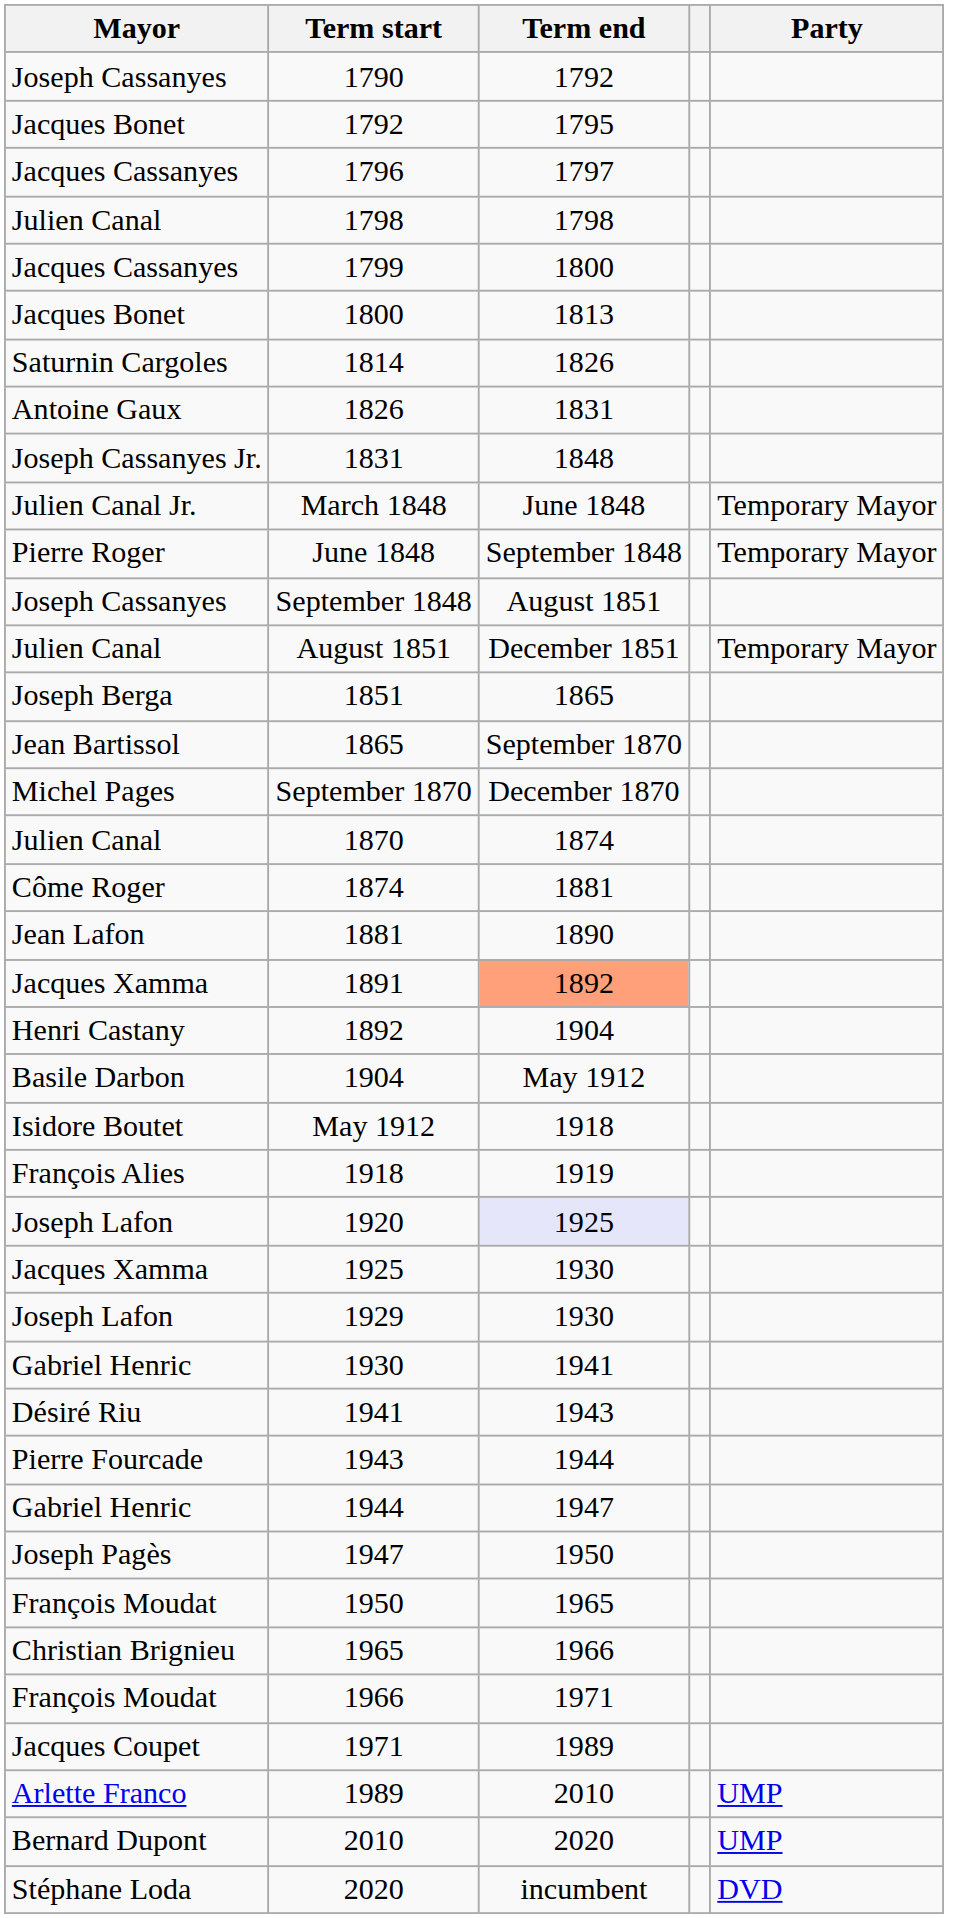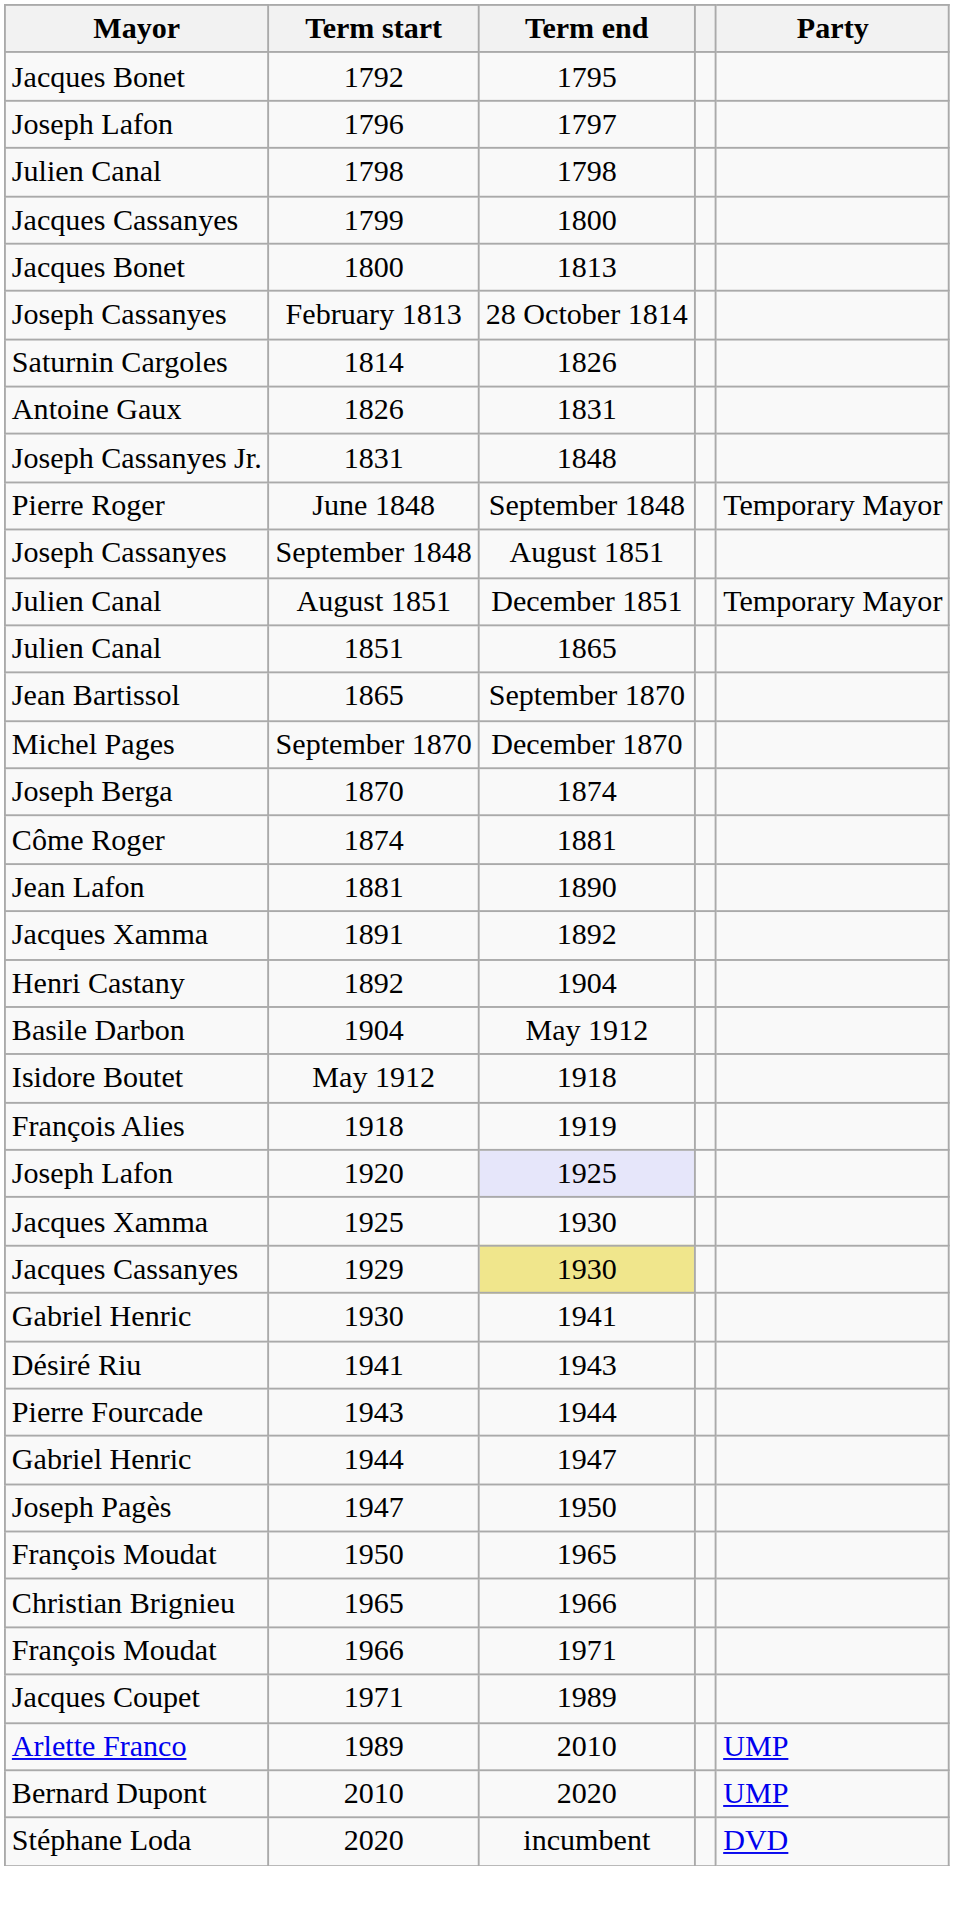 <table class="wikitable">
 <tr>
 <th>Mayor</th>
 <th>Term start</th>
 <th>Term end</th>
 <th class=unsortable> </th>
 <th>Party</th>
 </tr>
 <tr>
-<td>Joseph Cassanyes</td>
-<td align=center>1790</td>
-<td align=center>1792</td>
-<td></td>
-<td></td>
-</tr>
-<tr>
 <td>Jacques Bonet</td>
 <td align=center>1792</td>
 <td align=center>1795</td>
 <td></td>
 <td></td>
 </tr>
 <tr>
-<td>Jacques Cassanyes</td>
+<td>Joseph Lafon</td>
 <td align=center>1796</td>
 <td align=center>1797</td>
 <td></td>
 <td></td>
 </tr>
 <tr>
 <td>Julien Canal</td>
 <td align=center>1798</td>
 <td align=center>1798</td>
 <td></td>
 <td></td>
 </tr>
 <tr>
 <td>Jacques Cassanyes</td>
 <td align=center>1799</td>
 <td align=center>1800</td>
 <td></td>
 <td></td>
 </tr>
 <tr>
 <td>Jacques Bonet</td>
 <td align=center>1800</td>
 <td align=center>1813</td>
 <td></td>
 <td></td>
 </tr>
 <tr>
+<td>Joseph Cassanyes</td>
+<td align=center>February 1813</td>
+<td align=center>28 October 1814</td>
+<td></td>
+<td></td>
+</tr>
+<tr>
 <td>Saturnin Cargoles</td>
 <td align=center>1814</td>
 <td align=center>1826</td>
 <td></td>
 <td></td>
 </tr>
 <tr>
 <td>Antoine Gaux</td>
 <td align=center>1826</td>
 <td align=center>1831</td>
 <td></td>
 <td></td>
 </tr>
 <tr>
 <td>Joseph Cassanyes Jr.</td>
 <td align=center>1831</td>
 <td align=center>1848</td>
 <td></td>
 <td></td>
-</tr>
-<tr>
-<td>Julien Canal Jr.</td>
-<td align=center>March 1848</td>
-<td align=center>June 1848</td>
-<td></td>
-<td>Temporary Mayor</td>
 </tr>
 <tr>
 <td>Pierre Roger</td>
 <td align=center>June 1848</td>
 <td align=center>September 1848</td>
 <td></td>
 <td>Temporary Mayor</td>
 </tr>
 <tr>
 <td>Joseph Cassanyes</td>
 <td align=center>September 1848</td>
 <td align=center>August 1851</td>
 <td></td>
 <td></td>
 </tr>
 <tr>
 <td>Julien Canal</td>
 <td align=center>August 1851</td>
 <td align=center>December 1851</td>
 <td></td>
 <td>Temporary Mayor</td>
 </tr>
 <tr>
-<td>Joseph Berga</td>
+<td>Julien Canal</td>
 <td align=center>1851</td>
 <td align=center>1865</td>
 <td></td>
 <td></td>
 </tr>
 <tr>
 <td>Jean Bartissol</td>
 <td align=center>1865</td>
 <td align=center>September 1870</td>
 <td></td>
 <td></td>
 </tr>
 <tr>
 <td>Michel Pages</td>
 <td align=center>September 1870</td>
 <td align=center>December 1870</td>
 <td></td>
 <td></td>
 </tr>
 <tr>
-<td>Julien Canal</td>
+<td>Joseph Berga</td>
 <td align=center>1870</td>
 <td align=center>1874</td>
 <td></td>
 <td></td>
 </tr>
 <tr>
 <td>Côme Roger</td>
 <td align=center>1874</td>
 <td align=center>1881</td>
 <td></td>
 <td></td>
 </tr>
 <tr>
 <td>Jean Lafon</td>
 <td align=center>1881</td>
 <td align=center>1890</td>
 <td></td>
 <td></td>
 </tr>
 <tr>
 <td>Jacques Xamma</td>
 <td align=center>1891</td>
-<td align=center style="background: lightsalmon;">1892</td>
+<td align=center>1892</td>
 <td></td>
 <td></td>
 </tr>
 <tr>
 <td>Henri Castany</td>
 <td align=center>1892</td>
 <td align=center>1904</td>
 <td></td>
 <td></td>
 </tr>
 <tr>
 <td>Basile Darbon</td>
 <td align=center>1904</td>
 <td align=center>May 1912</td>
 <td></td>
 <td></td>
 </tr>
 <tr>
 <td>Isidore Boutet</td>
 <td align=center>May 1912</td>
 <td align=center>1918</td>
 <td></td>
 <td></td>
 </tr>
 <tr>
 <td>François Alies</td>
 <td align=center>1918</td>
 <td align=center>1919</td>
 <td></td>
 <td></td>
 </tr>
 <tr>
 <td>Joseph Lafon</td>
 <td align=center>1920</td>
 <td align=center style="background: lavender;">1925</td>
 <td></td>
 <td></td>
 </tr>
 <tr>
 <td>Jacques Xamma</td>
 <td align=center>1925</td>
 <td align=center>1930</td>
 <td></td>
 <td></td>
 </tr>
 <tr>
-<td>Joseph Lafon</td>
+<td>Jacques Cassanyes</td>
 <td align=center>1929</td>
-<td align=center>1930</td>
+<td align=center style="background: khaki;">1930</td>
 <td></td>
 <td></td>
 </tr>
 <tr>
 <td>Gabriel Henric</td>
 <td align=center>1930</td>
 <td align=center>1941</td>
 <td></td>
 <td></td>
 </tr>
 <tr>
 <td>Désiré Riu</td>
 <td align=center>1941</td>
 <td align=center>1943</td>
 <td></td>
 <td></td>
 </tr>
 <tr>
 <td>Pierre Fourcade</td>
 <td align=center>1943</td>
 <td align=center>1944</td>
 <td></td>
 <td></td>
 </tr>
 <tr>
 <td>Gabriel Henric</td>
 <td align=center>1944</td>
 <td align=center>1947</td>
 <td></td>
 <td></td>
 </tr>
 <tr>
 <td>Joseph Pagès</td>
 <td align=center>1947</td>
 <td align=center>1950</td>
 <td></td>
 <td></td>
 </tr>
 <tr>
 <td>François Moudat</td>
 <td align=center>1950</td>
 <td align=center>1965</td>
 <td></td>
 <td></td>
 </tr>
 <tr>
 <td>Christian Brignieu</td>
 <td align=center>1965</td>
 <td align=center>1966</td>
 <td></td>
 <td></td>
 </tr>
 <tr>
 <td>François Moudat</td>
 <td align=center>1966</td>
 <td align=center>1971</td>
 <td></td>
 <td></td>
 </tr>
 <tr>
 <td>Jacques Coupet</td>
 <td align=center>1971</td>
 <td align=center>1989</td>
 <td></td>
 <td></td>
 </tr>
 <tr>
 <td><a href='#'>Arlette Franco</a></td>
 <td align=center>1989</td>
 <td align=center>2010</td>
 <td bgcolor=></td>
 <td><a href='#'>UMP</a></td>
 </tr>
 <tr>
 <td>Bernard Dupont</td>
 <td align=center>2010</td>
 <td align=center>2020</td>
 <td bgcolor=></td>
 <td><a href='#'>UMP</a></td>
 </tr>
 <tr>
 <td>Stéphane Loda</td>
 <td align=center>2020</td>
 <td align=center>incumbent</td>
 <td></td>
 <td><a href='#'>DVD</a></td>
 </tr>
 </table>
